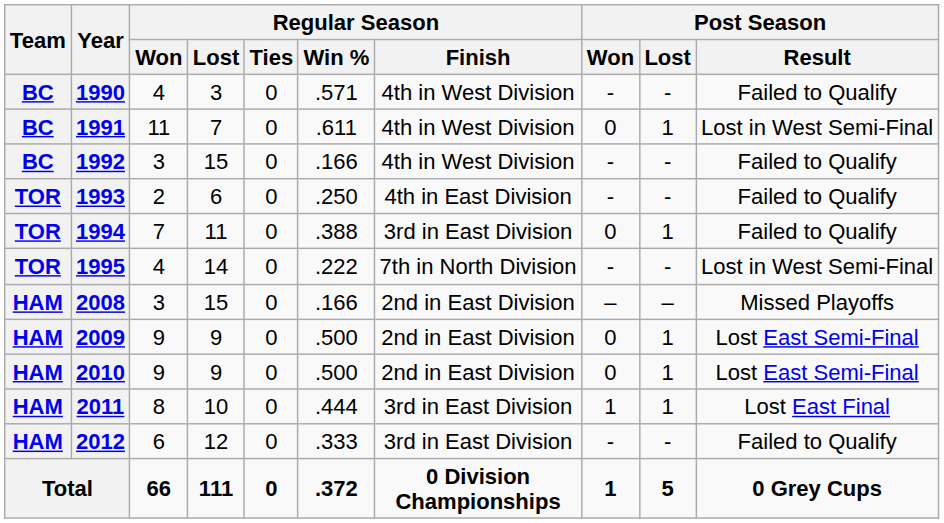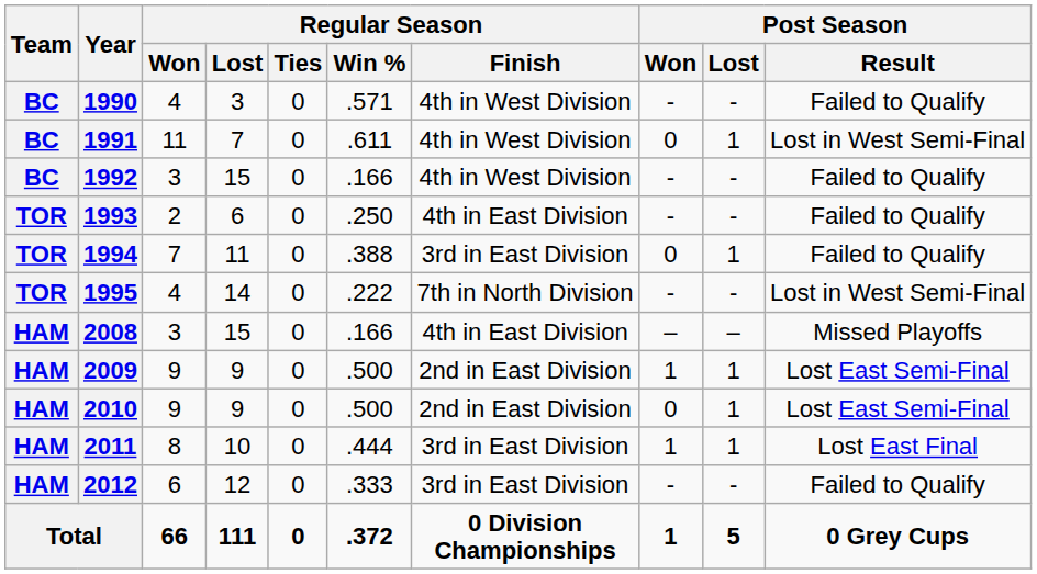 <table class="wikitable" style="font-size: 95%; text-align:center;">
 <tr>
 <th rowspan="2">Team</th>
 <th rowspan="2">Year</th>
 <th colspan="5">Regular Season</th>
 <th colspan="4">Post Season</th>
 </tr>
 <tr>
 <th>Won</th>
 <th>Lost</th>
 <th>Ties</th>
 <th>Win %</th>
 <th>Finish</th>
 <th>Won</th>
 <th>Lost</th>
 <th>Result</th>
 </tr>
 <tr>
 <th><a href='#'>BC</a></th>
 <th><a href='#'>1990</a></th>
 <td>4</td>
 <td>3</td>
 <td>0</td>
 <td>.571</td>
 <td>4th in West Division</td>
 <td>-</td>
 <td>-</td>
 <td>Failed to Qualify</td>
 </tr>
 <tr>
 <th><a href='#'>BC</a></th>
 <th><a href='#'>1991</a></th>
 <td>11</td>
 <td>7</td>
 <td>0</td>
 <td>.611</td>
 <td>4th in West Division</td>
 <td>0</td>
 <td>1</td>
 <td>Lost in West Semi-Final</td>
 </tr>
 <tr>
 <th><a href='#'>BC</a></th>
 <th><a href='#'>1992</a></th>
 <td>3</td>
 <td>15</td>
 <td>0</td>
 <td>.166</td>
 <td>4th in West Division</td>
 <td>-</td>
 <td>-</td>
 <td>Failed to Qualify</td>
 </tr>
 <tr>
 <th><a href='#'>TOR</a></th>
 <th><a href='#'>1993</a></th>
 <td>2</td>
 <td>6</td>
 <td>0</td>
 <td>.250</td>
 <td>4th in East Division</td>
 <td>-</td>
 <td>-</td>
 <td>Failed to Qualify</td>
 </tr>
 <tr>
 <th><a href='#'>TOR</a></th>
 <th><a href='#'>1994</a></th>
 <td>7</td>
 <td>11</td>
 <td>0</td>
 <td>.388</td>
 <td>3rd in East Division</td>
 <td>0</td>
 <td>1</td>
 <td>Failed to Qualify</td>
 </tr>
 <tr>
 <th><a href='#'>TOR</a></th>
 <th><a href='#'>1995</a></th>
 <td>4</td>
 <td>14</td>
 <td>0</td>
 <td>.222</td>
 <td>7th in North Division</td>
 <td>-</td>
 <td>-</td>
 <td>Lost in West Semi-Final</td>
 </tr>
 <tr>
 <th><a href='#'>HAM</a></th>
 <th><a href='#'>2008</a></th>
 <td>3</td>
 <td>15</td>
 <td>0</td>
 <td>.166</td>
-<td>2nd in East Division</td>
+<td>4th in East Division</td>
 <td>–</td>
 <td>–</td>
 <td>Missed Playoffs</td>
 </tr>
 <tr>
 <th><a href='#'>HAM</a></th>
 <th><a href='#'>2009</a></th>
 <td>9</td>
 <td>9</td>
 <td>0</td>
 <td>.500</td>
 <td>2nd in East Division</td>
-<td>0</td>
+<td>1</td>
 <td>1</td>
 <td>Lost <a href='#'>East Semi-Final</a></td>
 </tr>
 <tr>
 <th><a href='#'>HAM</a></th>
 <th><a href='#'>2010</a></th>
 <td>9</td>
 <td>9</td>
 <td>0</td>
 <td>.500</td>
 <td>2nd in East Division</td>
 <td>0</td>
 <td>1</td>
 <td>Lost <a href='#'>East Semi-Final</a></td>
 </tr>
 <tr>
 <th><a href='#'>HAM</a></th>
 <th><a href='#'>2011</a></th>
 <td>8</td>
 <td>10</td>
 <td>0</td>
 <td>.444</td>
 <td>3rd in East Division</td>
 <td>1</td>
 <td>1</td>
 <td>Lost <a href='#'>East Final</a></td>
 </tr>
 <tr>
 <th><a href='#'>HAM</a></th>
 <th><a href='#'>2012</a></th>
 <td>6</td>
 <td>12</td>
 <td>0</td>
 <td>.333</td>
 <td>3rd in East Division</td>
 <td>-</td>
 <td>-</td>
 <td>Failed to Qualify</td>
 </tr>
 <tr>
 <th colspan="2"><strong>Total</strong></th>
 <td><strong>66</strong></td>
 <td><strong>111</strong></td>
 <td><strong>0</strong></td>
 <td><strong>.372</strong></td>
 <td><strong>0 Division<br>Championships</strong></td>
 <td><strong>1</strong></td>
 <td><strong>5</strong></td>
 <td><strong>0 Grey Cups</strong></td>
 </tr>
 </table>
